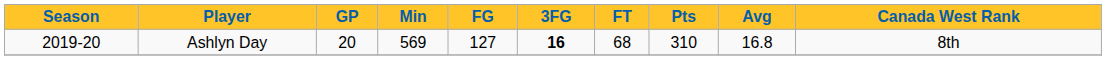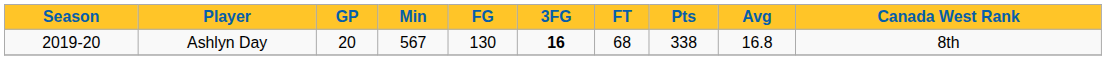 <table class="wikitable" width="70%">
 <tr align="center">
 <th style=" background:#FFC528; color:#055EAA;">Season</th>
 <th style=" background:#FFC528; color:#055EAA;">Player</th>
 <th style=" background:#FFC528; color:#055EAA;">GP</th>
 <th style=" background:#FFC528; color:#055EAA;">Min</th>
 <th style=" background:#FFC528; color:#055EAA;">FG</th>
 <th style=" background:#FFC528; color:#055EAA;">3FG</th>
 <th style=" background:#FFC528; color:#055EAA;">FT</th>
 <th style=" background:#FFC528; color:#055EAA;">Pts</th>
 <th style=" background:#FFC528; color:#055EAA;">Avg</th>
 <th style=" background:#FFC528; color:#055EAA;">Canada West Rank</th>
 </tr>
 <tr align="center" bgcolor="">
 <td>2019-20</td>
 <td>Ashlyn Day</td>
 <td>20</td>
-<td>569</td>
-<td>127</td>
+<td>567</td>
+<td>130</td>
 <td><strong>16</strong></td>
 <td>68</td>
-<td>310</td>
+<td>338</td>
 <td>16.8</td>
 <td>8th</td>
 </tr>
 <tr align="center" bgcolor="">
 </tr>
 </table>
